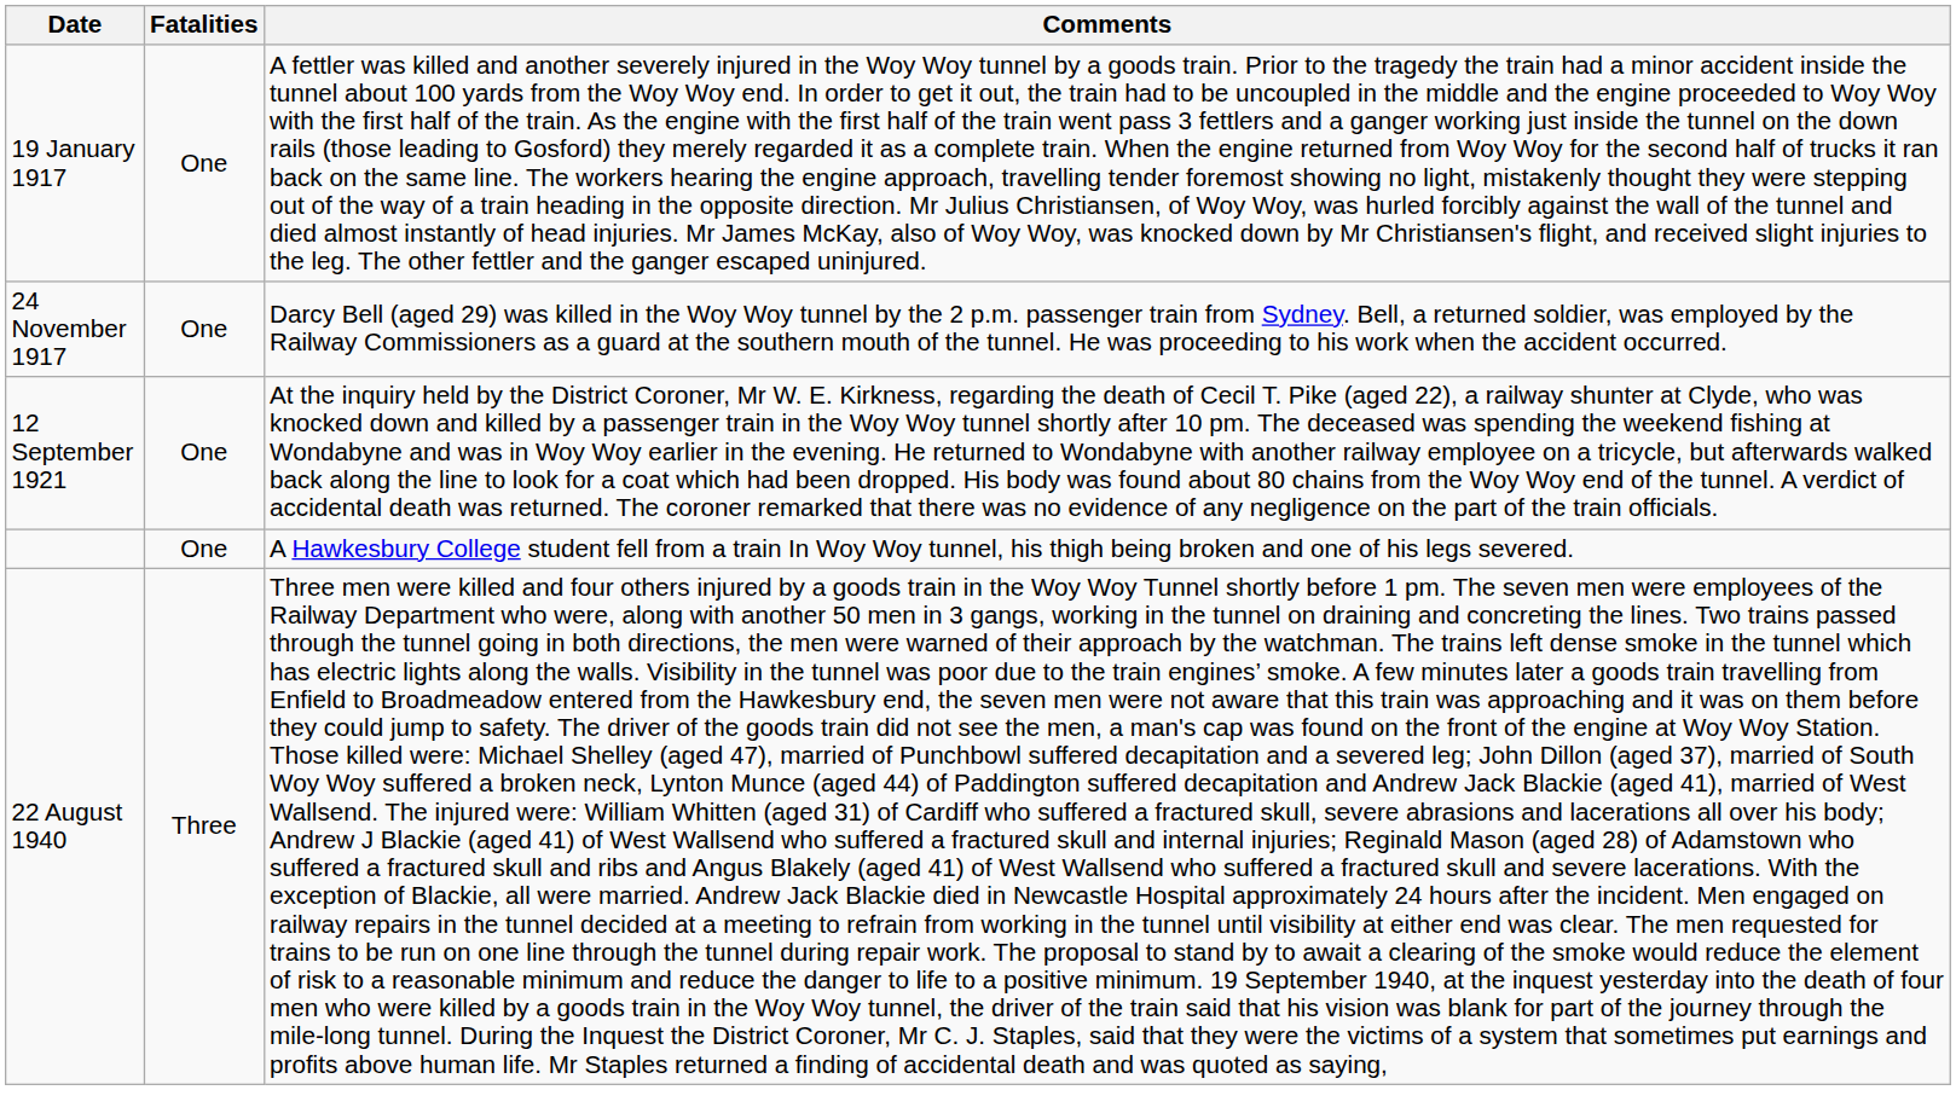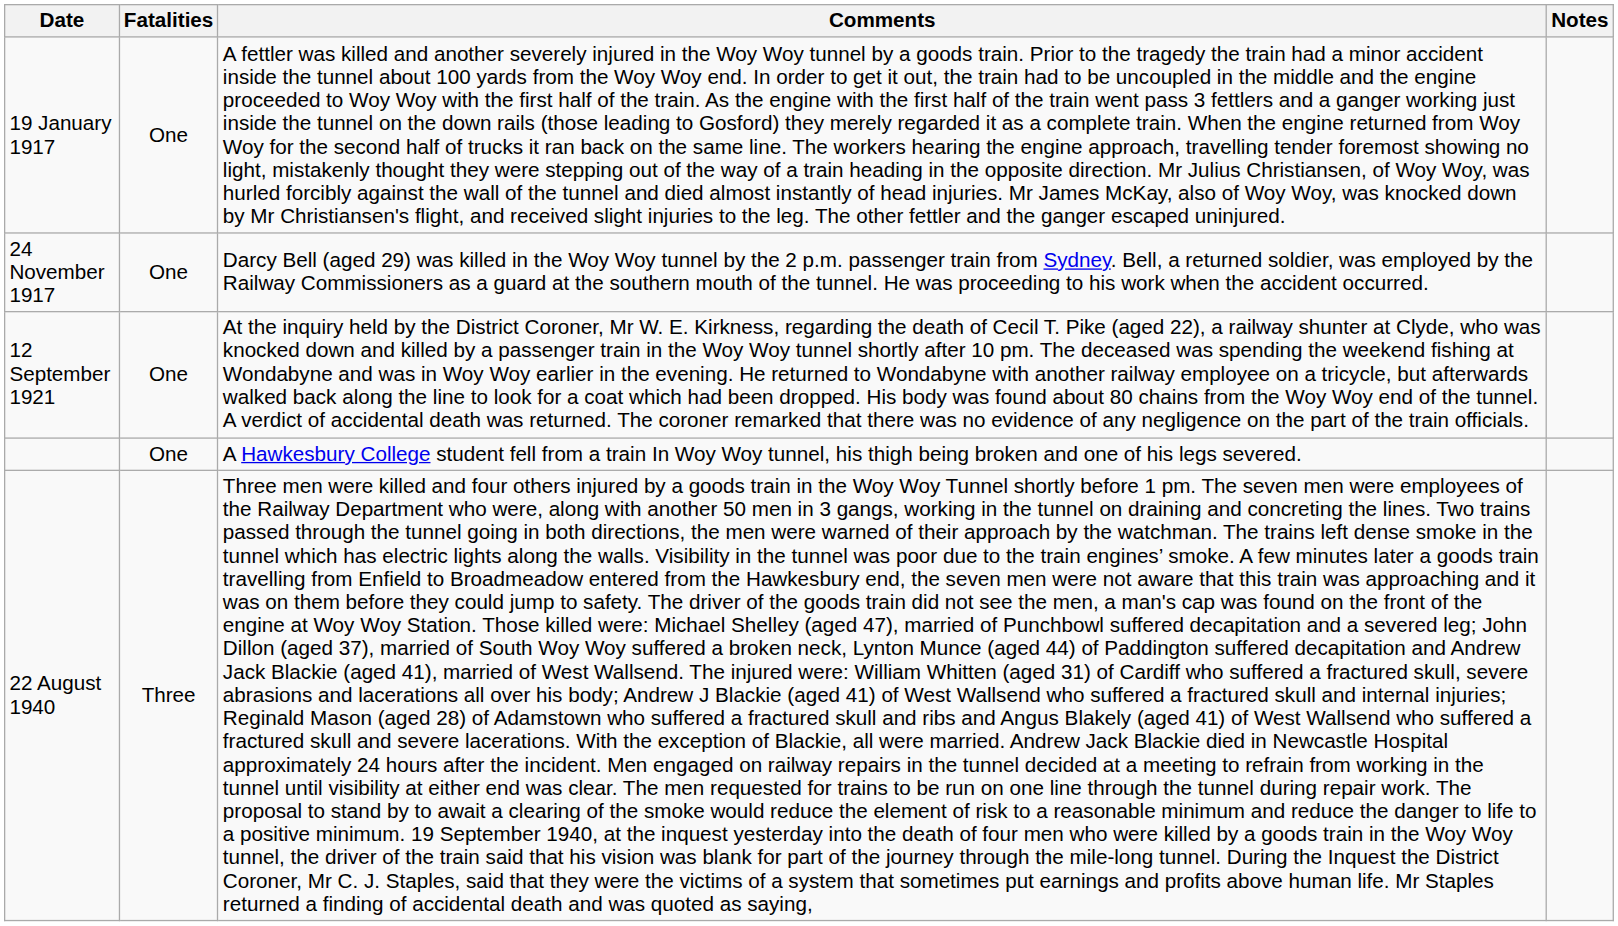 <table class="wikitable sortable">
 <tr>
 <th>Date</th>
 <th>Fatalities</th>
 <th>Comments</th>
+<th>Notes</th>
 </tr>
 <tr>
 <td>19 January 1917</td>
 <td align=center>One</td>
 <td>A fettler was killed and another severely injured in the Woy Woy tunnel by a goods train. Prior to the tragedy the train had a minor accident inside the tunnel about 100 yards from the Woy Woy end. In order to get it out, the train had to be uncoupled in the middle and the engine proceeded to Woy Woy with the first half of the train. As the engine with the first half of the train went pass 3 fettlers and a ganger working just inside the tunnel on the down rails (those leading to Gosford) they merely regarded it as a complete train. When the engine returned from Woy Woy for the second half of trucks it ran back on the same line. The workers hearing the engine approach, travelling tender foremost showing no light, mistakenly thought they were stepping out of the way of a train heading in the opposite direction. Mr Julius Christiansen, of Woy Woy, was hurled forcibly against the wall of the tunnel and died almost instantly of head injuries. Mr James McKay, also of Woy Woy, was knocked down by Mr Christiansen's flight, and received slight injuries to the leg. The other fettler and the ganger escaped uninjured.</td>
+<td></td>
 </tr>
 <tr>
 <td>24 November 1917</td>
 <td align=center>One</td>
 <td>Darcy Bell (aged 29) was killed in the Woy Woy tunnel by the 2 p.m. passenger train from <a href='#'>Sydney</a>. Bell, a returned soldier, was employed by the Railway Commissioners as a guard at the southern mouth of the tunnel. He was proceeding to his work when the accident occurred.</td>
+<td></td>
 </tr>
 <tr>
 <td>12 September 1921</td>
 <td align=center>One</td>
 <td>At the inquiry held by the District Coroner, Mr W. E. Kirkness, regarding the death of Cecil T. Pike (aged 22), a railway shunter at Clyde, who was knocked down and killed by a passenger train in the Woy Woy tunnel shortly after 10 pm. The deceased was spending the weekend fishing at Wondabyne and was in Woy Woy earlier in the evening. He returned to Wondabyne with another railway employee on a tricycle, but afterwards walked back along the line to look for a coat which had been dropped. His body was found about 80 chains from the Woy Woy end of the tunnel. A verdict of accidental death was returned. The coroner remarked that there was no evidence of any negligence on the part of the train officials.</td>
+<td></td>
 </tr>
 <tr>
 <td></td>
 <td align=center>One</td>
 <td>A <a href='#'>Hawkesbury College</a> student fell from a train In Woy Woy tunnel, his thigh being broken and one of his legs severed.</td>
+<td></td>
 </tr>
 <tr>
 <td>22 August 1940</td>
 <td align=center>Three</td>
 <td>Three men were killed and four others injured by a goods train in the Woy Woy Tunnel shortly before 1 pm. The seven men were employees of the Railway Department who were, along with another 50 men in 3 gangs, working in the tunnel on draining and concreting the lines. Two trains passed through the tunnel going in both directions, the men were warned of their approach by the watchman. The trains left dense smoke in the tunnel which has electric lights along the walls. Visibility in the tunnel was poor due to the train engines’ smoke. A few minutes later a goods train travelling from Enfield to Broadmeadow entered from the Hawkesbury end, the seven men were not aware that this train was approaching and it was on them before they could jump to safety. The driver of the goods train did not see the men, a man's cap was found on the front of the engine at Woy Woy Station. Those killed were: Michael Shelley (aged 47), married of Punchbowl suffered decapitation and a severed leg; John Dillon (aged 37), married of South Woy Woy suffered a broken neck, Lynton Munce (aged 44) of Paddington suffered decapitation and Andrew Jack Blackie (aged 41), married of West Wallsend. The injured were: William Whitten (aged 31) of Cardiff who suffered a fractured skull, severe abrasions and lacerations all over his body; Andrew J Blackie (aged 41) of West Wallsend who suffered a fractured skull and internal injuries; Reginald Mason (aged 28) of Adamstown who suffered a fractured skull and ribs and Angus Blakely (aged 41) of West Wallsend who suffered a fractured skull and severe lacerations. With the exception of Blackie, all were married. Andrew Jack Blackie died in Newcastle Hospital approximately 24 hours after the incident. Men engaged on railway repairs in the tunnel decided at a meeting to refrain from working in the tunnel until visibility at either end was clear. The men requested for trains to be run on one line through the tunnel during repair work. The proposal to stand by to await a clearing of the smoke would reduce the element of risk to a reasonable minimum and reduce the danger to life to a positive minimum. 19 September 1940, at the inquest yesterday into the death of four men who were killed by a goods train in the Woy Woy tunnel, the driver of the train said that his vision was blank for part of the journey through the mile-long tunnel. During the Inquest the District Coroner, Mr C. J. Staples, said that they were the victims of a system that sometimes put earnings and profits above human life. Mr Staples returned a finding of accidental death and was quoted as saying,<br></td>
+<td></td>
 </tr>
 </table>
